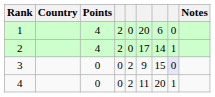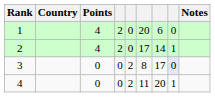 <table class="wikitable sortable" style="text-align: center;">
 <tr>
 <th>Rank</th>
 <th>Country</th>
 <th>Points</th>
 <th></th>
 <th></th>
 <th></th>
 <th></th>
 <th></th>
 <th>Notes</th>
 </tr>
 <tr style="background:#cfc;">
 <td>1</td>
 <td align=left></td>
 <td>4</td>
 <td>2</td>
 <td>0</td>
 <td>20</td>
 <td>6</td>
 <td>0</td>
 <td></td>
 </tr>
 <tr style="background:#cfc;">
 <td>2</td>
 <td align=left></td>
 <td>4</td>
 <td>2</td>
 <td>0</td>
 <td>17</td>
 <td>14</td>
 <td>1</td>
 <td></td>
 </tr>
 <tr>
 <td>3</td>
 <td align=left></td>
 <td>0</td>
 <td>0</td>
 <td>2</td>
-<td>9</td>
-<td>15</td>
+<td>8</td>
+<td>17</td>
 <td style="background: lavender;">0</td>
 <td></td>
 </tr>
 <tr>
 <td>4</td>
 <td align=left></td>
 <td>0</td>
 <td>0</td>
 <td>2</td>
 <td>11</td>
 <td>20</td>
 <td>1</td>
 <td></td>
 </tr>
 </table>
